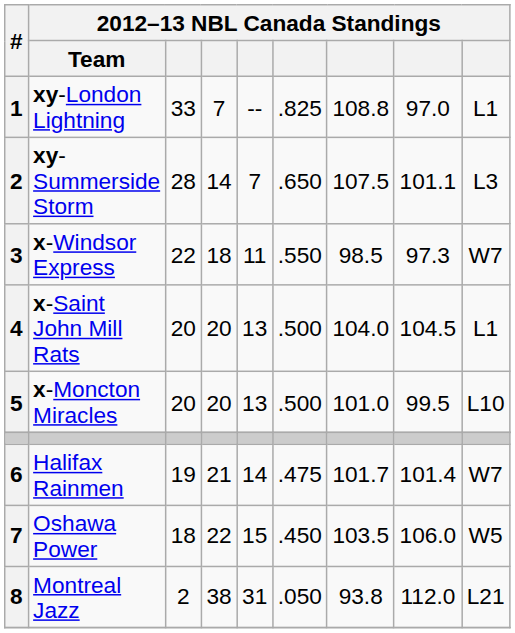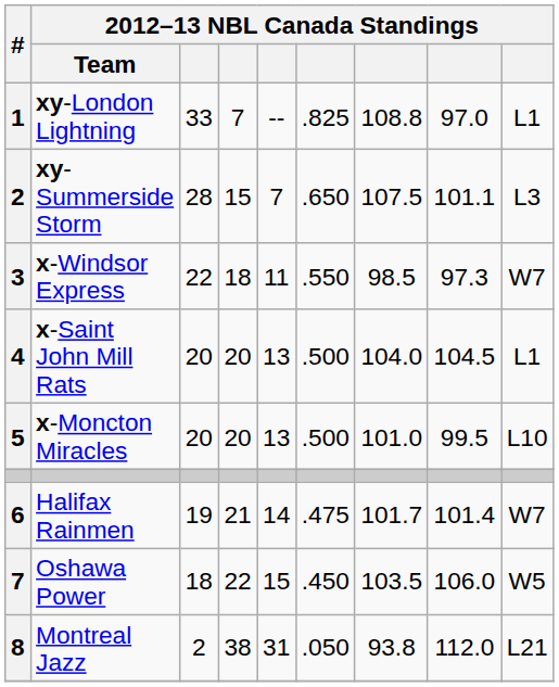 <table class="wikitable" width="35%" style="font-size:95%; text-align:center">
 <tr>
 <th width="5%" rowspan=2>#</th>
 <th colspan="8" align="center">2012–13 NBL Canada Standings</th>
 </tr>
 <tr>
 <th width="35%">Team</th>
 <th width="5%"></th>
 <th width="5%"></th>
 <th width="5%"></th>
 <th width="5%"></th>
 <th width="5%"></th>
 <th width="5%"></th>
 <th width="5%"></th>
 </tr>
 <tr>
 <th>1</th>
 <td align=left><strong>xy</strong>-<a href='#'>London Lightning</a></td>
 <td>33</td>
 <td>7</td>
 <td>--</td>
 <td>.825</td>
 <td>108.8</td>
 <td>97.0</td>
 <td>L1</td>
 </tr>
 <tr>
 <th>2</th>
 <td align=left><strong>xy</strong>-<a href='#'>Summerside Storm</a></td>
 <td>28</td>
-<td>14</td>
+<td>15</td>
 <td>7</td>
 <td>.650</td>
 <td>107.5</td>
 <td>101.1</td>
 <td>L3</td>
 </tr>
 <tr>
 <th>3</th>
 <td align=left><strong>x</strong>-<a href='#'>Windsor Express</a></td>
 <td>22</td>
 <td>18</td>
 <td>11</td>
 <td>.550</td>
 <td>98.5</td>
 <td>97.3</td>
 <td>W7</td>
 </tr>
 <tr>
 <th>4</th>
 <td align=left><strong>x</strong>-<a href='#'>Saint John Mill Rats</a></td>
 <td>20</td>
 <td>20</td>
 <td>13</td>
 <td>.500</td>
 <td>104.0</td>
 <td>104.5</td>
 <td>L1</td>
 </tr>
 <tr>
 <th>5</th>
 <td align=left><strong>x</strong>-<a href='#'>Moncton Miracles</a></td>
 <td>20</td>
 <td>20</td>
 <td>13</td>
 <td>.500</td>
 <td>101.0</td>
 <td>99.5</td>
 <td>L10</td>
 </tr>
 <tr>
 </tr>
 <tr bgcolor="#cccccc">
 <td></td>
 <td></td>
 <td></td>
 <td></td>
 <td></td>
 <td></td>
 <td></td>
 <td></td>
 <td></td>
 </tr>
 <tr>
 <th>6</th>
 <td align=left><a href='#'>Halifax Rainmen</a></td>
 <td>19</td>
 <td>21</td>
 <td>14</td>
 <td>.475</td>
 <td>101.7</td>
 <td>101.4</td>
 <td>W7</td>
 </tr>
 <tr>
 <th>7</th>
 <td align=left><a href='#'>Oshawa Power</a></td>
 <td>18</td>
 <td>22</td>
 <td>15</td>
 <td>.450</td>
 <td>103.5</td>
 <td>106.0</td>
 <td>W5</td>
 </tr>
 <tr>
 <th>8</th>
 <td align=left><a href='#'>Montreal Jazz</a></td>
 <td>2</td>
 <td>38</td>
 <td>31</td>
 <td>.050</td>
 <td>93.8</td>
 <td>112.0</td>
 <td>L21</td>
 </tr>
 <tr>
 </tr>
 </table>
